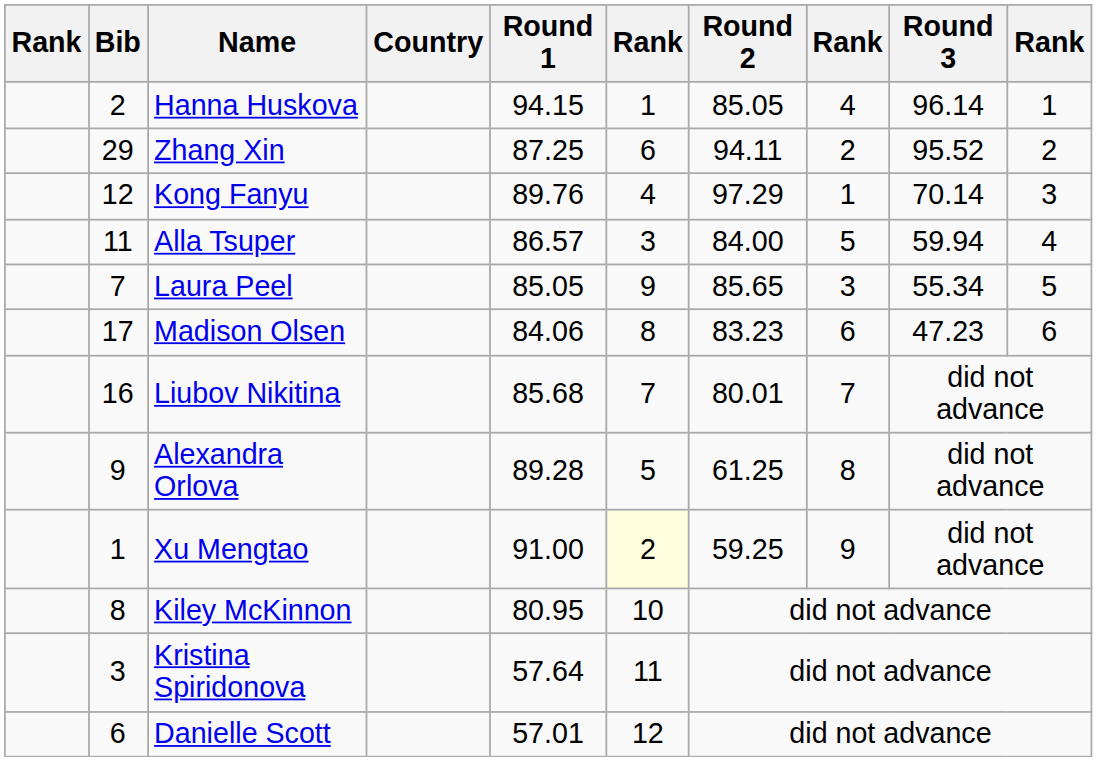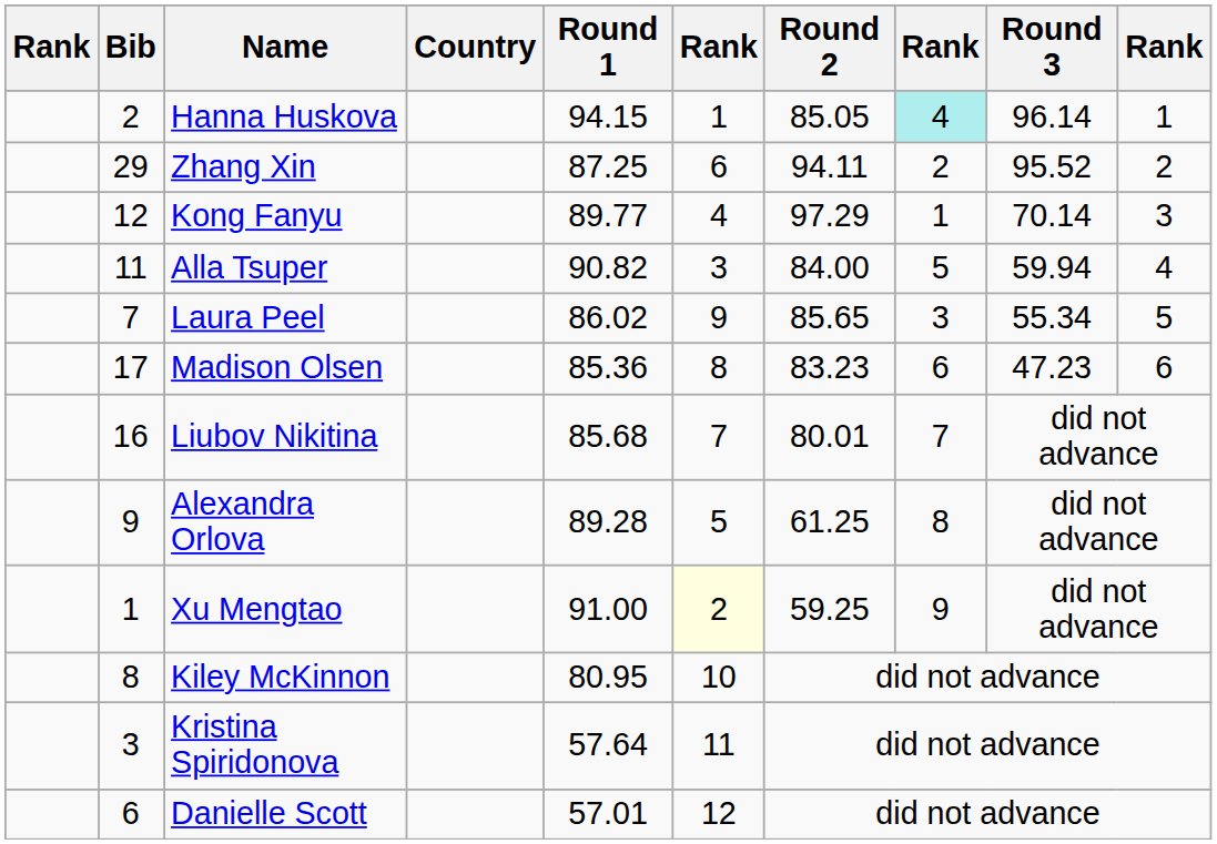 <table class="wikitable sortable" style="text-align:center">
 <tr>
 <th>Rank</th>
 <th>Bib</th>
 <th>Name</th>
 <th>Country</th>
 <th>Round 1</th>
 <th>Rank</th>
 <th>Round 2</th>
 <th>Rank</th>
 <th>Round 3</th>
 <th>Rank</th>
 </tr>
 <tr>
 <td></td>
 <td>2</td>
 <td align=left><a href='#'>Hanna Huskova</a></td>
 <td align=left></td>
 <td>94.15</td>
 <td>1</td>
 <td>85.05</td>
-<td>4</td>
+<td style="background: paleturquoise;">4</td>
 <td>96.14</td>
 <td>1</td>
 </tr>
 <tr>
 <td></td>
 <td>29</td>
 <td align=left><a href='#'>Zhang Xin</a></td>
 <td align=left></td>
 <td>87.25</td>
 <td>6</td>
 <td>94.11</td>
 <td>2</td>
 <td>95.52</td>
 <td>2</td>
 </tr>
 <tr>
 <td></td>
 <td>12</td>
 <td align=left><a href='#'>Kong Fanyu</a></td>
 <td align=left></td>
-<td>89.76</td>
+<td>89.77</td>
 <td>4</td>
 <td>97.29</td>
 <td>1</td>
 <td>70.14</td>
 <td>3</td>
 </tr>
 <tr>
 <td></td>
 <td>11</td>
 <td align=left><a href='#'>Alla Tsuper</a></td>
 <td align=left></td>
-<td>86.57</td>
+<td>90.82</td>
 <td>3</td>
 <td>84.00</td>
 <td>5</td>
 <td>59.94</td>
 <td>4</td>
 </tr>
 <tr>
 <td></td>
 <td>7</td>
 <td align=left><a href='#'>Laura Peel</a></td>
 <td align=left></td>
-<td>85.05</td>
+<td>86.02</td>
 <td>9</td>
 <td>85.65</td>
 <td>3</td>
 <td>55.34</td>
 <td>5</td>
 </tr>
 <tr>
 <td></td>
 <td>17</td>
 <td align=left><a href='#'>Madison Olsen</a></td>
 <td align=left></td>
-<td>84.06</td>
+<td>85.36</td>
 <td>8</td>
 <td>83.23</td>
 <td>6</td>
 <td>47.23</td>
 <td>6</td>
 </tr>
 <tr>
 <td></td>
 <td>16</td>
 <td align=left><a href='#'>Liubov Nikitina</a></td>
 <td align=left></td>
 <td>85.68</td>
 <td>7</td>
 <td>80.01</td>
 <td>7</td>
 <td colspan="2">did not advance</td>
 </tr>
 <tr>
 <td></td>
 <td>9</td>
 <td align=left><a href='#'>Alexandra Orlova</a></td>
 <td align=left></td>
 <td>89.28</td>
 <td>5</td>
 <td>61.25</td>
 <td>8</td>
 <td colspan="2">did not advance</td>
 </tr>
 <tr>
 <td></td>
 <td>1</td>
 <td align=left><a href='#'>Xu Mengtao</a></td>
 <td align=left></td>
 <td>91.00</td>
 <td style="background: lightyellow;">2</td>
 <td>59.25</td>
 <td>9</td>
 <td colspan="2">did not advance</td>
 </tr>
 <tr>
 <td></td>
 <td>8</td>
 <td align=left><a href='#'>Kiley McKinnon</a></td>
 <td align=left></td>
 <td>80.95</td>
 <td>10</td>
 <td colspan="4">did not advance</td>
 </tr>
 <tr>
 <td></td>
 <td>3</td>
 <td align=left><a href='#'>Kristina Spiridonova</a></td>
 <td align=left></td>
 <td>57.64</td>
 <td>11</td>
 <td colspan="4">did not advance</td>
 </tr>
 <tr>
 <td></td>
 <td>6</td>
 <td align=left><a href='#'>Danielle Scott</a></td>
 <td align=left></td>
 <td>57.01</td>
 <td>12</td>
 <td colspan="4">did not advance</td>
 </tr>
 </table>
